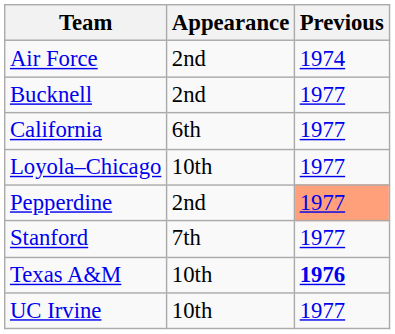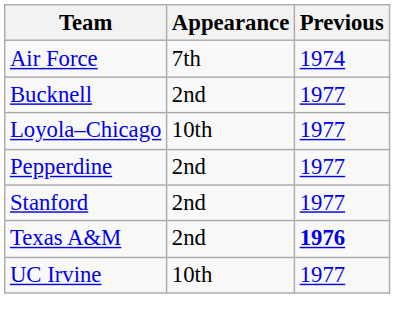 <table class="wikitable sortable">
 <tr>
 <th>Team</th>
 <th>Appearance</th>
 <th>Previous</th>
 </tr>
 <tr>
 <td><a href='#'>Air Force</a></td>
-<td>2nd</td>
+<td>7th</td>
 <td><a href='#'>1974</a></td>
 </tr>
 <tr>
 <td><a href='#'>Bucknell</a></td>
 <td>2nd</td>
-<td><a href='#'>1977</a></td>
-</tr>
-<tr>
-<td><a href='#'>California</a></td>
-<td>6th</td>
 <td><a href='#'>1977</a></td>
 </tr>
 <tr>
 <td><a href='#'>Loyola–Chicago</a></td>
 <td>10th</td>
 <td><a href='#'>1977</a></td>
 </tr>
 <tr>
 <td><a href='#'>Pepperdine</a></td>
 <td>2nd</td>
-<td style="background: lightsalmon;"><a href='#'>1977</a></td>
+<td><a href='#'>1977</a></td>
 </tr>
 <tr>
 <td><a href='#'>Stanford</a></td>
-<td>7th</td>
+<td>2nd</td>
 <td><a href='#'>1977</a></td>
 </tr>
 <tr>
 <td><a href='#'>Texas A&M</a></td>
-<td>10th</td>
+<td>2nd</td>
 <td><strong><a href='#'>1976</a></strong></td>
 </tr>
 <tr>
 <td><a href='#'>UC Irvine</a></td>
 <td>10th</td>
 <td><a href='#'>1977</a></td>
 </tr>
 </table>
